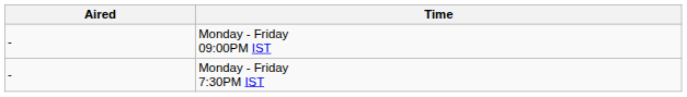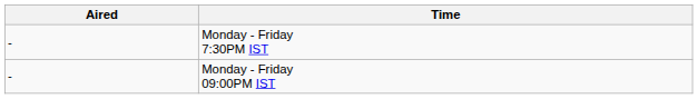 <table class="wikitable sortable" style="width:55%;">
 <tr>
 <th>Aired</th>
 <th>Time</th>
 </tr>
 <tr>
+<td> -    </td>
+<td>Monday - Friday <br> 7:30PM <a href='#'>IST</a></td>
+</tr>
+<tr>
 <td> - </td>
 <td>Monday - Friday <br> 09:00PM <a href='#'>IST</a></td>
 </tr>
-<tr>
-<td> -    </td>
-<td>Monday - Friday <br> 7:30PM <a href='#'>IST</a></td>
-</tr>
 </table>
